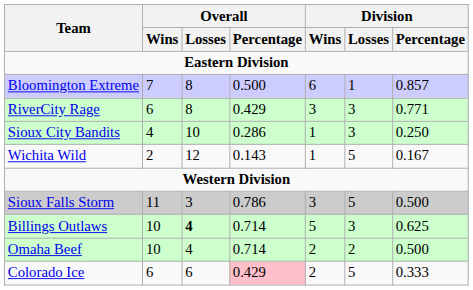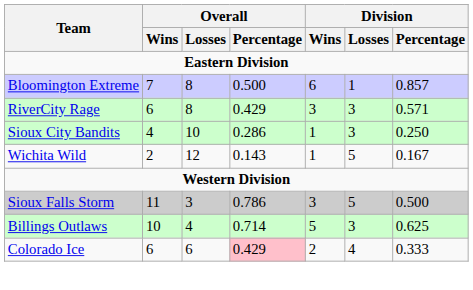 <table class="wikitable">
 <tr>
 <th rowspan="2" align="center">Team</th>
 <th colspan="3" align="center">Overall</th>
 <th colspan="3" align="center">Division</th>
 </tr>
 <tr>
 <th>Wins</th>
 <th>Losses</th>
 <th>Percentage</th>
 <th>Wins</th>
 <th>Losses</th>
 <th>Percentage</th>
 </tr>
 <tr>
 <td colspan="7" align="center"><strong>Eastern Division</strong></td>
 </tr>
 <tr bgcolor=#ccccff>
 <td><a href='#'>Bloomington Extreme</a></td>
 <td>7</td>
 <td>8</td>
 <td>0.500</td>
 <td>6</td>
 <td>1</td>
 <td>0.857</td>
 </tr>
 <tr bgcolor=#ccffcc>
 <td><a href='#'>RiverCity Rage</a></td>
 <td>6</td>
 <td>8</td>
 <td>0.429</td>
 <td>3</td>
 <td>3</td>
-<td>0.771</td>
+<td>0.571</td>
 </tr>
 <tr bgcolor=#ccffcc>
 <td><a href='#'>Sioux City Bandits</a></td>
 <td>4</td>
 <td>10</td>
 <td>0.286</td>
 <td>1</td>
 <td>3</td>
 <td>0.250</td>
 </tr>
 <tr>
 <td><a href='#'>Wichita Wild</a></td>
 <td>2</td>
 <td>12</td>
 <td>0.143</td>
 <td>1</td>
 <td>5</td>
 <td>0.167</td>
 </tr>
 <tr>
 <td colspan="7" align="center"><strong>Western Division</strong></td>
 </tr>
 <tr bgcolor=#cccccc>
 <td><a href='#'>Sioux Falls Storm</a></td>
 <td>11</td>
 <td>3</td>
 <td>0.786</td>
 <td>3</td>
 <td>5</td>
 <td>0.500</td>
 </tr>
 <tr bgcolor=#ccffcc>
 <td><a href='#'>Billings Outlaws</a></td>
 <td>10</td>
-<td><strong>4</strong></td>
+<td>4</td>
 <td>0.714</td>
 <td>5</td>
 <td>3</td>
 <td>0.625</td>
-</tr>
-<tr bgcolor=#ccffcc>
-<td><a href='#'>Omaha Beef</a></td>
-<td>10</td>
-<td>4</td>
-<td>0.714</td>
-<td>2</td>
-<td>2</td>
-<td>0.500</td>
 </tr>
 <tr>
 <td><a href='#'>Colorado Ice</a></td>
 <td>6</td>
 <td>6</td>
 <td style="background: pink;">0.429</td>
 <td>2</td>
-<td>5</td>
+<td>4</td>
 <td>0.333</td>
 </tr>
 </table>
